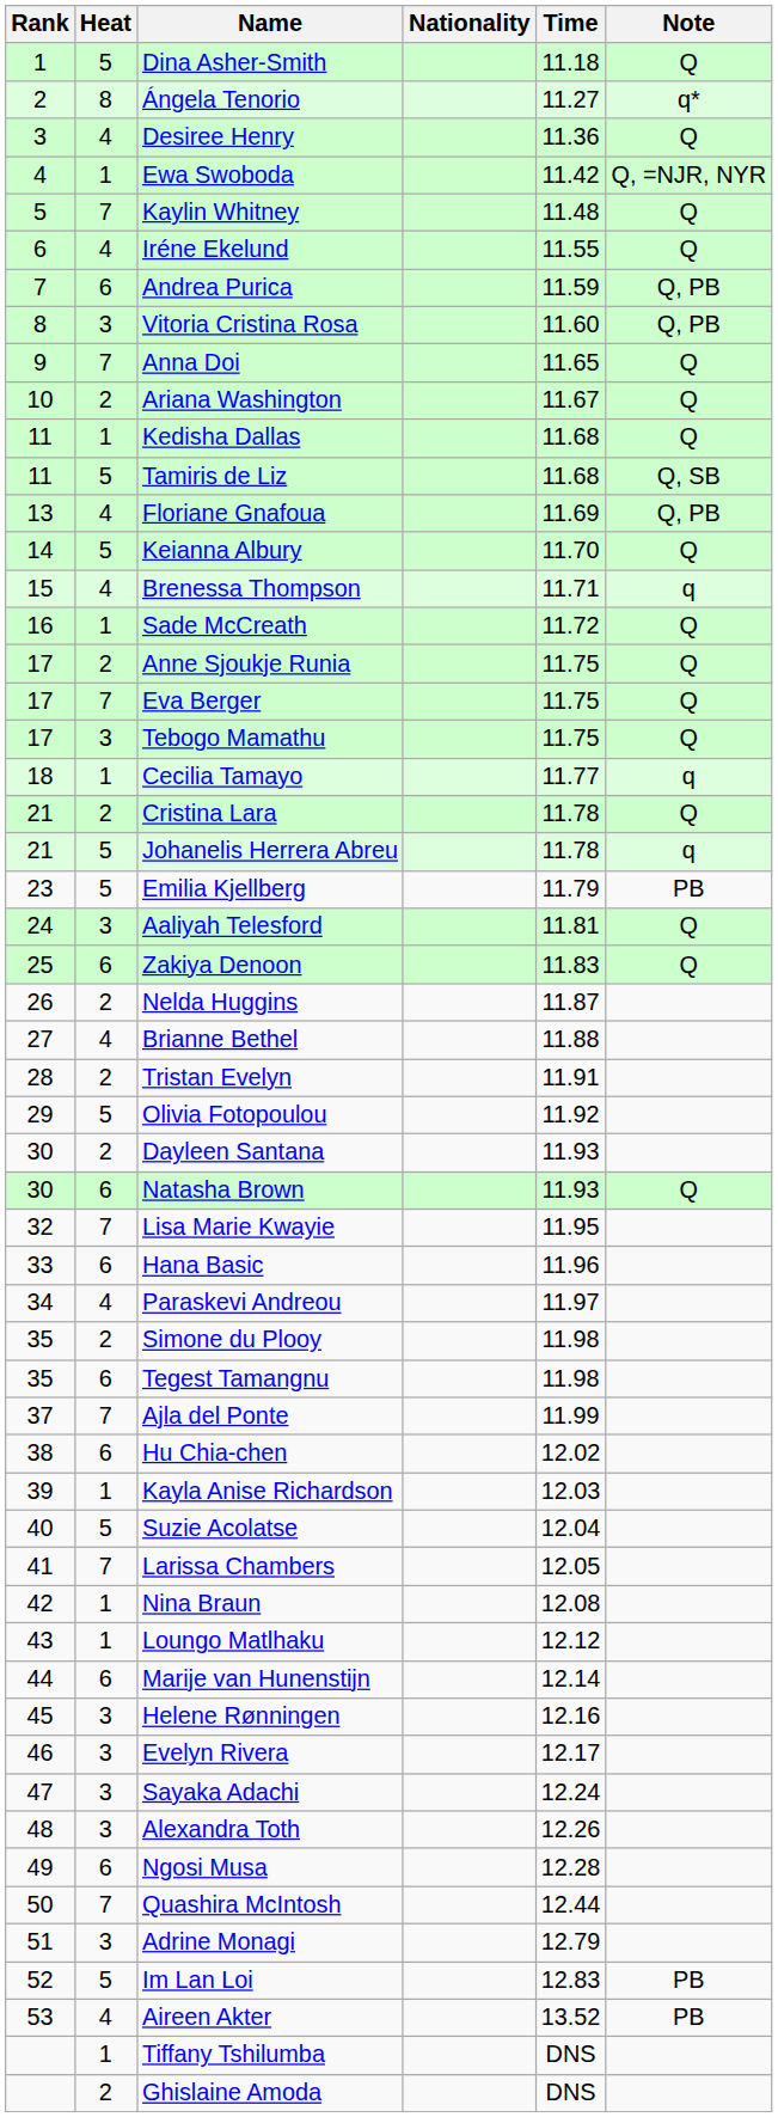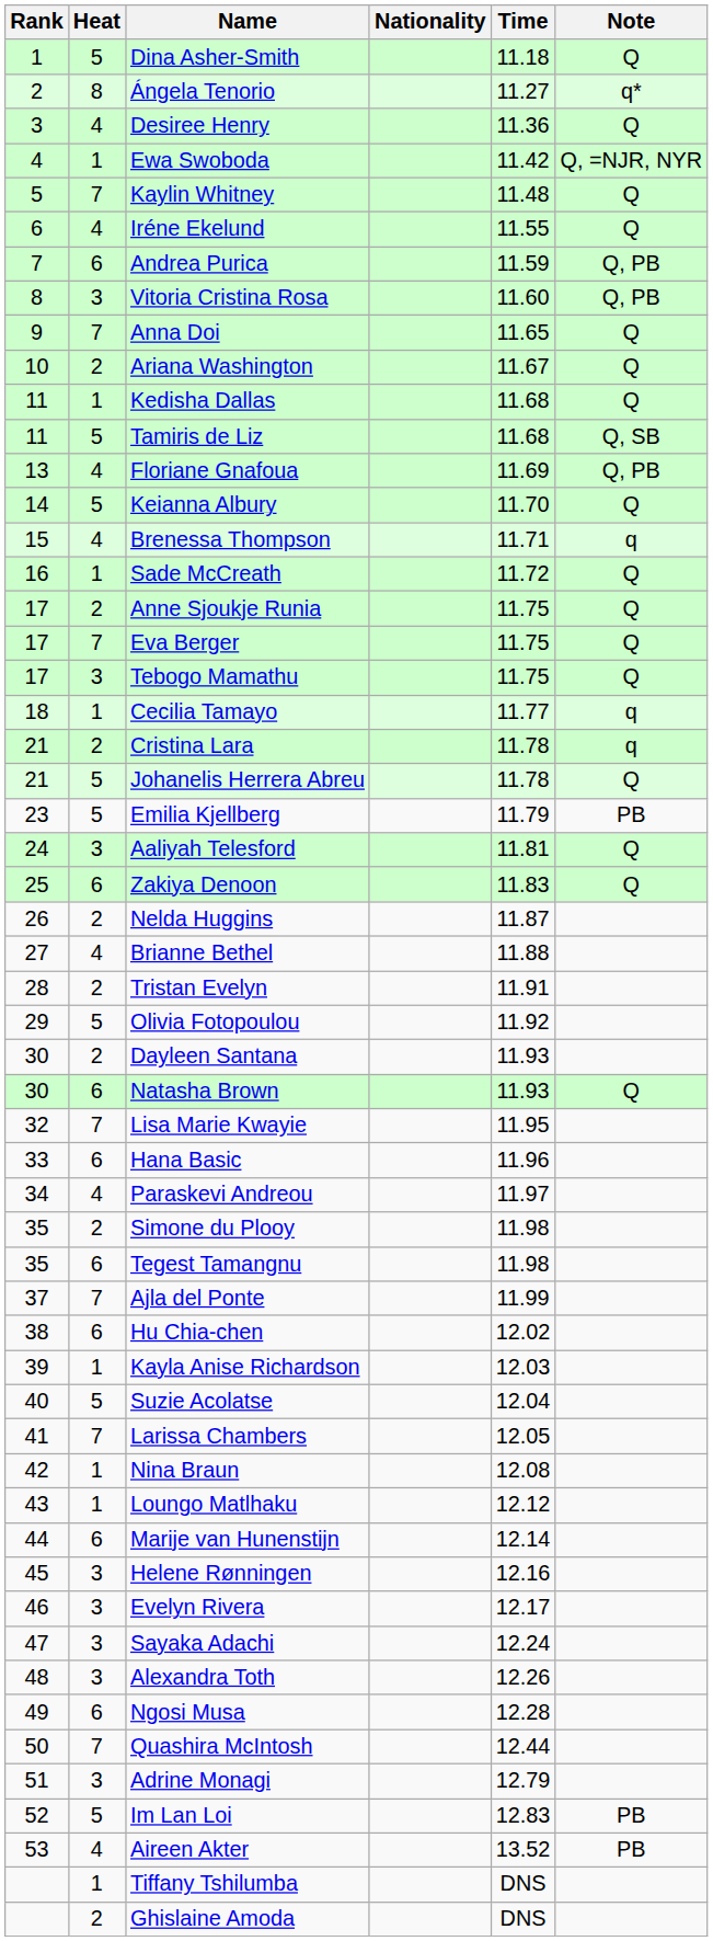 <table class="wikitable sortable" style="text-align:center">
 <tr>
 <th>Rank</th>
 <th>Heat</th>
 <th>Name</th>
 <th>Nationality</th>
 <th>Time</th>
 <th>Note</th>
 </tr>
 <tr bgcolor=ccffcc>
 <td>1</td>
 <td>5</td>
 <td align=left><a href='#'>Dina Asher-Smith</a></td>
 <td align=left></td>
 <td>11.18</td>
 <td>Q</td>
 </tr>
 <tr bgcolor=ddffdd>
 <td>2</td>
 <td>8</td>
 <td align=left><a href='#'>Ángela Tenorio</a></td>
 <td align=left></td>
 <td>11.27</td>
 <td>q*</td>
 </tr>
 <tr bgcolor=ccffcc>
 <td>3</td>
 <td>4</td>
 <td align=left><a href='#'>Desiree Henry</a></td>
 <td align=left></td>
 <td>11.36</td>
 <td>Q</td>
 </tr>
 <tr bgcolor=ccffcc>
 <td>4</td>
 <td>1</td>
 <td align=left><a href='#'>Ewa Swoboda</a></td>
 <td align=left></td>
 <td>11.42</td>
 <td>Q, =NJR, NYR</td>
 </tr>
 <tr bgcolor=ccffcc>
 <td>5</td>
 <td>7</td>
 <td align=left><a href='#'>Kaylin Whitney</a></td>
 <td align=left></td>
 <td>11.48</td>
 <td>Q</td>
 </tr>
 <tr bgcolor=ccffcc>
 <td>6</td>
 <td>4</td>
 <td align=left><a href='#'>Iréne Ekelund</a></td>
 <td align=left></td>
 <td>11.55</td>
 <td>Q</td>
 </tr>
 <tr bgcolor=ccffcc>
 <td>7</td>
 <td>6</td>
 <td align=left><a href='#'>Andrea Purica</a></td>
 <td align=left></td>
 <td>11.59</td>
 <td>Q, PB</td>
 </tr>
 <tr bgcolor=ccffcc>
 <td>8</td>
 <td>3</td>
 <td align=left><a href='#'>Vitoria Cristina Rosa</a></td>
 <td align=left></td>
 <td>11.60</td>
 <td>Q, PB</td>
 </tr>
 <tr bgcolor=ccffcc>
 <td>9</td>
 <td>7</td>
 <td align=left><a href='#'>Anna Doi</a></td>
 <td align=left></td>
 <td>11.65</td>
 <td>Q</td>
 </tr>
 <tr bgcolor=ccffcc>
 <td>10</td>
 <td>2</td>
 <td align=left><a href='#'>Ariana Washington</a></td>
 <td align=left></td>
 <td>11.67</td>
 <td>Q</td>
 </tr>
 <tr bgcolor=ccffcc>
 <td>11</td>
 <td>1</td>
 <td align=left><a href='#'>Kedisha Dallas</a></td>
 <td align=left></td>
 <td>11.68</td>
 <td>Q</td>
 </tr>
 <tr bgcolor=ccffcc>
 <td>11</td>
 <td>5</td>
 <td align=left><a href='#'>Tamiris de Liz</a></td>
 <td align=left></td>
 <td>11.68</td>
 <td>Q, SB</td>
 </tr>
 <tr bgcolor=ccffcc>
 <td>13</td>
 <td>4</td>
 <td align=left><a href='#'>Floriane Gnafoua</a></td>
 <td align=left></td>
 <td>11.69</td>
 <td>Q, PB</td>
 </tr>
 <tr bgcolor=ccffcc>
 <td>14</td>
 <td>5</td>
 <td align=left><a href='#'>Keianna Albury</a></td>
 <td align=left></td>
 <td>11.70</td>
 <td>Q</td>
 </tr>
 <tr bgcolor=ddffdd>
 <td>15</td>
 <td>4</td>
 <td align=left><a href='#'>Brenessa Thompson</a></td>
 <td align=left></td>
 <td>11.71</td>
 <td>q</td>
 </tr>
 <tr bgcolor=ccffcc>
 <td>16</td>
 <td>1</td>
 <td align=left><a href='#'>Sade McCreath</a></td>
 <td align=left></td>
 <td>11.72</td>
 <td>Q</td>
 </tr>
 <tr bgcolor=ccffcc>
 <td>17</td>
 <td>2</td>
 <td align=left><a href='#'>Anne Sjoukje Runia</a></td>
 <td align=left></td>
 <td>11.75</td>
 <td>Q</td>
 </tr>
 <tr bgcolor=ccffcc>
 <td>17</td>
 <td>7</td>
 <td align=left><a href='#'>Eva Berger</a></td>
 <td align=left></td>
 <td>11.75</td>
 <td>Q</td>
 </tr>
 <tr bgcolor=ccffcc>
 <td>17</td>
 <td>3</td>
 <td align=left><a href='#'>Tebogo Mamathu</a></td>
 <td align=left></td>
 <td>11.75</td>
 <td>Q</td>
 </tr>
 <tr bgcolor=ddffdd>
 <td>18</td>
 <td>1</td>
 <td align=left><a href='#'>Cecilia Tamayo</a></td>
 <td align=left></td>
 <td>11.77</td>
 <td>q</td>
 </tr>
 <tr bgcolor=ccffcc>
 <td>21</td>
 <td>2</td>
 <td align=left><a href='#'>Cristina Lara</a></td>
 <td align=left></td>
 <td>11.78</td>
-<td>Q</td>
+<td>q</td>
 </tr>
 <tr bgcolor=ddffdd>
 <td>21</td>
 <td>5</td>
 <td align=left><a href='#'>Johanelis Herrera Abreu</a></td>
 <td align=left></td>
 <td>11.78</td>
-<td>q</td>
+<td>Q</td>
 </tr>
 <tr>
 <td>23</td>
 <td>5</td>
 <td align=left><a href='#'>Emilia Kjellberg</a></td>
 <td align=left></td>
 <td>11.79</td>
 <td>PB</td>
 </tr>
 <tr bgcolor=ccffcc>
 <td>24</td>
 <td>3</td>
 <td align=left><a href='#'>Aaliyah Telesford</a></td>
 <td align=left></td>
 <td>11.81</td>
 <td>Q</td>
 </tr>
 <tr bgcolor=ccffcc>
 <td>25</td>
 <td>6</td>
 <td align=left><a href='#'>Zakiya Denoon</a></td>
 <td align=left></td>
 <td>11.83</td>
 <td>Q</td>
 </tr>
 <tr>
 <td>26</td>
 <td>2</td>
 <td align=left><a href='#'>Nelda Huggins</a></td>
 <td align=left></td>
 <td>11.87</td>
 <td></td>
 </tr>
 <tr>
 <td>27</td>
 <td>4</td>
 <td align=left><a href='#'>Brianne Bethel</a></td>
 <td align=left></td>
 <td>11.88</td>
 <td></td>
 </tr>
 <tr>
 <td>28</td>
 <td>2</td>
 <td align=left><a href='#'>Tristan Evelyn</a></td>
 <td align=left></td>
 <td>11.91</td>
 <td></td>
 </tr>
 <tr>
 <td>29</td>
 <td>5</td>
 <td align=left><a href='#'>Olivia Fotopoulou</a></td>
 <td align=left></td>
 <td>11.92</td>
 <td></td>
 </tr>
 <tr>
 <td>30</td>
 <td>2</td>
 <td align=left><a href='#'>Dayleen Santana</a></td>
 <td align=left></td>
 <td>11.93</td>
 <td></td>
 </tr>
 <tr bgcolor=ccffcc>
 <td>30</td>
 <td>6</td>
 <td align=left><a href='#'>Natasha Brown</a></td>
 <td align=left></td>
 <td>11.93</td>
 <td>Q</td>
 </tr>
 <tr>
 <td>32</td>
 <td>7</td>
 <td align=left><a href='#'>Lisa Marie Kwayie</a></td>
 <td align=left></td>
 <td>11.95</td>
 <td></td>
 </tr>
 <tr>
 <td>33</td>
 <td>6</td>
 <td align=left><a href='#'>Hana Basic</a></td>
 <td align=left></td>
 <td>11.96</td>
 <td></td>
 </tr>
 <tr>
 <td>34</td>
 <td>4</td>
 <td align=left><a href='#'>Paraskevi Andreou</a></td>
 <td align=left></td>
 <td>11.97</td>
 <td></td>
 </tr>
 <tr>
 <td>35</td>
 <td>2</td>
 <td align=left><a href='#'>Simone du Plooy</a></td>
 <td align=left></td>
 <td>11.98</td>
 <td></td>
 </tr>
 <tr>
 <td>35</td>
 <td>6</td>
 <td align=left><a href='#'>Tegest Tamangnu</a></td>
 <td align=left></td>
 <td>11.98</td>
 <td></td>
 </tr>
 <tr>
 <td>37</td>
 <td>7</td>
 <td align=left><a href='#'>Ajla del Ponte</a></td>
 <td align=left></td>
 <td>11.99</td>
 <td></td>
 </tr>
 <tr>
 <td>38</td>
 <td>6</td>
 <td align=left><a href='#'>Hu Chia-chen</a></td>
 <td align=left></td>
 <td>12.02</td>
 <td></td>
 </tr>
 <tr>
 <td>39</td>
 <td>1</td>
 <td align=left><a href='#'>Kayla Anise Richardson</a></td>
 <td align=left></td>
 <td>12.03</td>
 <td></td>
 </tr>
 <tr>
 <td>40</td>
 <td>5</td>
 <td align=left><a href='#'>Suzie Acolatse</a></td>
 <td align=left></td>
 <td>12.04</td>
 <td></td>
 </tr>
 <tr>
 <td>41</td>
 <td>7</td>
 <td align=left><a href='#'>Larissa Chambers</a></td>
 <td align=left></td>
 <td>12.05</td>
 <td></td>
 </tr>
 <tr>
 <td>42</td>
 <td>1</td>
 <td align=left><a href='#'>Nina Braun</a></td>
 <td align=left></td>
 <td>12.08</td>
 <td></td>
 </tr>
 <tr>
 <td>43</td>
 <td>1</td>
 <td align=left><a href='#'>Loungo Matlhaku</a></td>
 <td align=left></td>
 <td>12.12</td>
 <td></td>
 </tr>
 <tr>
 <td>44</td>
 <td>6</td>
 <td align=left><a href='#'>Marije van Hunenstijn</a></td>
 <td align=left></td>
 <td>12.14</td>
 <td></td>
 </tr>
 <tr>
 <td>45</td>
 <td>3</td>
 <td align=left><a href='#'>Helene Rønningen</a></td>
 <td align=left></td>
 <td>12.16</td>
 <td></td>
 </tr>
 <tr>
 <td>46</td>
 <td>3</td>
 <td align=left><a href='#'>Evelyn Rivera</a></td>
 <td align=left></td>
 <td>12.17</td>
 <td></td>
 </tr>
 <tr>
 <td>47</td>
 <td>3</td>
 <td align=left><a href='#'>Sayaka Adachi</a></td>
 <td align=left></td>
 <td>12.24</td>
 <td></td>
 </tr>
 <tr>
 <td>48</td>
 <td>3</td>
 <td align=left><a href='#'>Alexandra Toth</a></td>
 <td align=left></td>
 <td>12.26</td>
 <td></td>
 </tr>
 <tr>
 <td>49</td>
 <td>6</td>
 <td align=left><a href='#'>Ngosi Musa</a></td>
 <td align=left></td>
 <td>12.28</td>
 <td></td>
 </tr>
 <tr>
 <td>50</td>
 <td>7</td>
 <td align=left><a href='#'>Quashira McIntosh</a></td>
 <td align=left></td>
 <td>12.44</td>
 <td></td>
 </tr>
 <tr>
 <td>51</td>
 <td>3</td>
 <td align=left><a href='#'>Adrine Monagi</a></td>
 <td align=left></td>
 <td>12.79</td>
 <td></td>
 </tr>
 <tr>
 <td>52</td>
 <td>5</td>
 <td align=left><a href='#'>Im Lan Loi</a></td>
 <td align=left></td>
 <td>12.83</td>
 <td>PB</td>
 </tr>
 <tr>
 <td>53</td>
 <td>4</td>
 <td align=left><a href='#'>Aireen Akter</a></td>
 <td align=left></td>
 <td>13.52</td>
 <td>PB</td>
 </tr>
 <tr>
 <td></td>
 <td>1</td>
 <td align=left><a href='#'>Tiffany Tshilumba</a></td>
 <td align=left></td>
 <td>DNS</td>
 <td></td>
 </tr>
 <tr>
 <td></td>
 <td>2</td>
 <td align=left><a href='#'>Ghislaine Amoda</a></td>
 <td align=left></td>
 <td>DNS</td>
 <td></td>
 </tr>
 </table>
